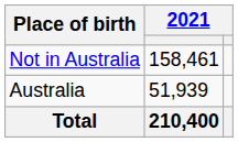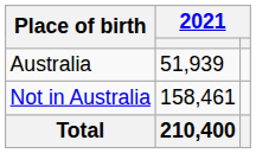 <table class="wikitable collapsible sortable">
 <tr>
 <th rowspan="2">Place of birth</th>
 <th colspan="2"><a href='#'>2021</a></th>
 </tr>
 <tr>
 <th><a href='#'></a></th>
 <th></th>
 </tr>
 <tr>
-<td><a href='#'>Not in Australia</a></td>
-<td>158,461</td>
+<td>Australia</td>
+<td>51,939</td>
 <td></td>
 </tr>
 <tr>
-<td>Australia</td>
-<td>51,939</td>
+<td><a href='#'>Not in Australia</a></td>
+<td>158,461</td>
 <td></td>
 </tr>
 <tr>
 <th>Total</th>
 <th>210,400</th>
 <th></th>
 </tr>
 </table>
